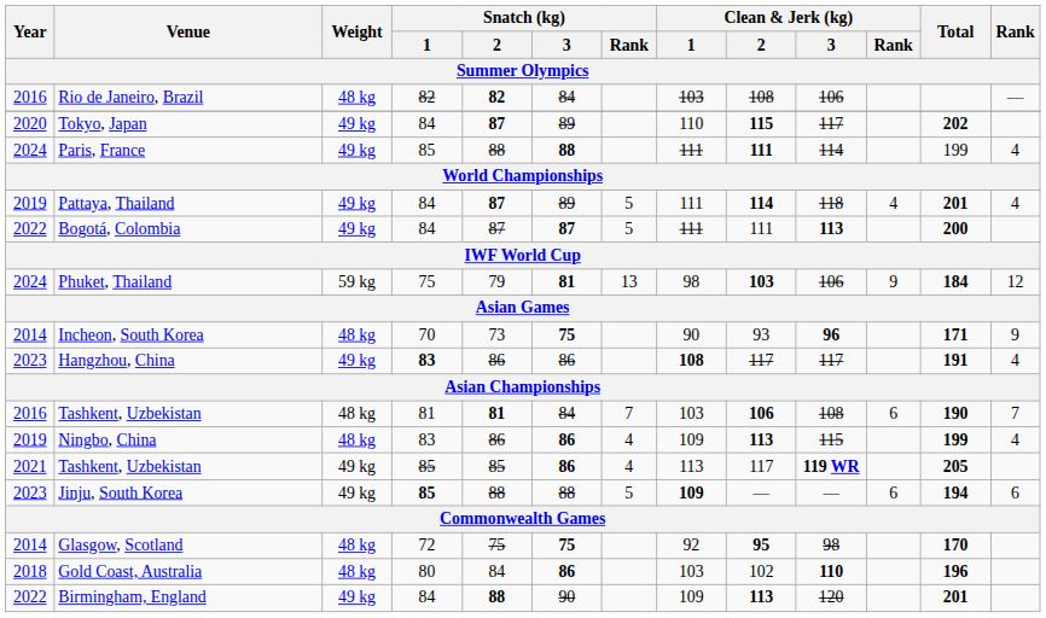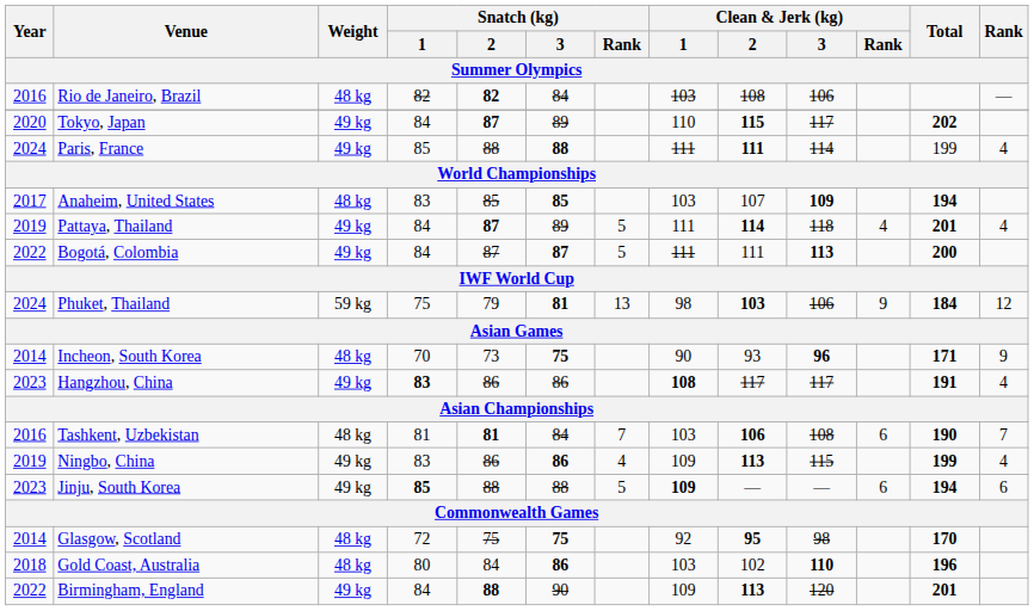 <table class="wikitable" style="text-align:center;">
 <tr>
 <th rowspan=2 width=40>Year</th>
 <th rowspan=2 width=250>Venue</th>
 <th rowspan=2 width=60>Weight</th>
 <th colspan=4>Snatch (kg)</th>
 <th colspan=4>Clean & Jerk (kg)</th>
 <th rowspan=2 width=60>Total</th>
 <th rowspan=2 width=40>Rank</th>
 </tr>
 <tr>
 <th width=60>1</th>
 <th width=60>2</th>
 <th width=60>3</th>
 <th width=45>Rank</th>
 <th width=60>1</th>
 <th width=60>2</th>
 <th width=60>3</th>
 <th width=45>Rank</th>
 </tr>
 <tr>
 <th colspan=13><a href='#'>Summer Olympics</a></th>
 </tr>
 <tr>
 <td><a href='#'>2016</a></td>
 <td align=left> <a href='#'>Rio de Janeiro</a>, <a href='#'>Brazil</a></td>
 <td><a href='#'>48 kg</a></td>
 <td><s>82</s></td>
 <td><strong>82</strong></td>
 <td><s>84</s></td>
 <td></td>
 <td><s>103</s></td>
 <td><s>108</s></td>
 <td><s>106</s></td>
 <td></td>
 <td></td>
 <td>―</td>
 </tr>
 <tr>
 </tr>
 <tr>
 <td><a href='#'>2020</a></td>
 <td align=left> <a href='#'>Tokyo</a>, <a href='#'>Japan</a></td>
 <td><a href='#'>49 kg</a></td>
 <td>84</td>
 <td><strong>87</strong></td>
 <td><s>89</s></td>
 <td></td>
 <td>110</td>
 <td><strong>115</strong></td>
 <td><s>117</s></td>
 <td></td>
 <td><strong>202</strong></td>
 <td><strong></strong></td>
 </tr>
 <tr>
 <td><a href='#'>2024</a></td>
 <td align=left> <a href='#'>Paris</a>, <a href='#'>France</a></td>
 <td><a href='#'>49 kg</a></td>
 <td>85</td>
 <td><s>88</s></td>
 <td><strong>88</strong></td>
 <td></td>
 <td><s>111</s></td>
 <td><strong>111</strong></td>
 <td><s>114</s></td>
 <td></td>
 <td>199</td>
 <td>4</td>
 </tr>
 <tr>
 <th colspan=13><a href='#'>World Championships</a></th>
+</tr>
+<tr>
+<td><a href='#'>2017</a></td>
+<td align=left> <a href='#'>Anaheim</a>, <a href='#'>United States</a></td>
+<td><a href='#'>48 kg</a></td>
+<td>83</td>
+<td><s>85</s></td>
+<td><strong>85</strong></td>
+<td></td>
+<td>103</td>
+<td>107</td>
+<td><strong>109</strong></td>
+<td></td>
+<td><strong>194</strong></td>
+<td></td>
 </tr>
 <tr>
 <td><a href='#'>2019</a></td>
 <td align=left> <a href='#'>Pattaya</a>, <a href='#'>Thailand</a></td>
 <td><a href='#'>49 kg</a></td>
 <td>84</td>
 <td><strong>87</strong></td>
 <td><s>89</s></td>
 <td>5</td>
 <td>111</td>
 <td><strong>114</strong></td>
 <td><s>118</s></td>
 <td>4</td>
 <td><strong>201</strong></td>
 <td>4</td>
 </tr>
 <tr>
 <td><a href='#'>2022</a></td>
 <td align=left> <a href='#'>Bogotá</a>, <a href='#'>Colombia</a></td>
 <td><a href='#'>49 kg</a></td>
 <td>84</td>
 <td><s>87</s></td>
 <td><strong>87</strong></td>
 <td>5</td>
 <td><s>111</s></td>
 <td>111</td>
 <td><strong>113</strong></td>
 <td></td>
 <td><strong>200</strong></td>
 <td></td>
 </tr>
 <tr>
 <th colspan=13><a href='#'>IWF World Cup</a></th>
 </tr>
 <tr>
 <td><a href='#'>2024</a></td>
 <td align=left> <a href='#'>Phuket</a>, <a href='#'>Thailand</a></td>
 <td>59 kg</td>
 <td>75</td>
 <td>79</td>
 <td><strong>81</strong></td>
 <td>13</td>
 <td>98</td>
 <td><strong>103</strong></td>
 <td><s>106</s></td>
 <td>9</td>
 <td><strong>184</strong></td>
 <td>12</td>
 </tr>
 <tr>
 <th colspan=13><a href='#'>Asian Games</a></th>
 </tr>
 <tr>
 <td><a href='#'>2014</a></td>
 <td align=left> <a href='#'>Incheon</a>, <a href='#'>South Korea</a></td>
 <td><a href='#'>48 kg</a></td>
 <td>70</td>
 <td>73</td>
 <td><strong>75</strong></td>
 <td></td>
 <td>90</td>
 <td>93</td>
 <td><strong>96</strong></td>
 <td></td>
 <td><strong>171</strong></td>
 <td>9</td>
 </tr>
 <tr>
 <td><a href='#'>2023</a></td>
 <td align=left> <a href='#'>Hangzhou</a>, <a href='#'>China</a></td>
 <td><a href='#'>49 kg</a></td>
 <td><strong>83</strong></td>
 <td><s>86</s></td>
 <td><s>86</s></td>
 <td></td>
 <td><strong>108</strong></td>
 <td><s>117</s></td>
 <td><s>117</s></td>
 <td></td>
 <td><strong>191</strong></td>
 <td>4</td>
 </tr>
 <tr>
 <th colspan=13><a href='#'>Asian Championships</a></th>
 </tr>
 <tr>
 <td><a href='#'>2016</a></td>
 <td align=left> <a href='#'>Tashkent</a>, <a href='#'>Uzbekistan</a></td>
 <td>48 kg</td>
 <td>81</td>
 <td><strong>81</strong></td>
 <td><s>84</s></td>
 <td>7</td>
 <td>103</td>
 <td><strong>106</strong></td>
 <td><s>108</s></td>
 <td>6</td>
 <td><strong>190</strong></td>
 <td>7</td>
 </tr>
 <tr>
 <td><a href='#'>2019</a></td>
 <td align=left> <a href='#'>Ningbo</a>, <a href='#'>China</a></td>
-<td><a href='#'>48 kg</a></td>
+<td>49 kg</td>
 <td>83</td>
 <td><s>86</s></td>
 <td><strong>86</strong></td>
 <td>4</td>
 <td>109</td>
 <td><strong>113</strong></td>
 <td><s>115</s></td>
 <td></td>
 <td><strong>199</strong></td>
 <td>4</td>
-</tr>
-<tr>
-<td><a href='#'>2021</a></td>
-<td align=left> <a href='#'>Tashkent</a>, <a href='#'>Uzbekistan</a></td>
-<td>49 kg</td>
-<td><s>85</s></td>
-<td><s>85</s></td>
-<td><strong>86</strong></td>
-<td>4</td>
-<td>113</td>
-<td>117</td>
-<td><strong>119 <a href='#'>WR</a></strong></td>
-<td></td>
-<td><strong>205</strong></td>
-<td></td>
 </tr>
 <tr>
 <td><a href='#'>2023</a></td>
 <td align=left> <a href='#'>Jinju</a>, <a href='#'>South Korea</a></td>
 <td>49 kg</td>
 <td><strong>85</strong></td>
 <td><s>88</s></td>
 <td><s>88</s></td>
 <td>5</td>
 <td><strong>109</strong></td>
 <td>—</td>
 <td>—</td>
 <td>6</td>
 <td><strong>194</strong></td>
 <td>6</td>
 </tr>
 <tr>
 <th colspan=13><a href='#'>Commonwealth Games</a></th>
 </tr>
 <tr>
 <td><a href='#'>2014</a></td>
 <td align=left> <a href='#'>Glasgow</a>, <a href='#'>Scotland</a></td>
 <td><a href='#'>48 kg</a></td>
 <td>72</td>
 <td><s>75</s></td>
 <td><strong>75</strong></td>
 <td></td>
 <td>92</td>
 <td><strong>95</strong></td>
 <td><s>98</s></td>
 <td></td>
 <td><strong>170</strong></td>
 <td></td>
 </tr>
 <tr>
 <td><a href='#'>2018</a></td>
 <td align=left> <a href='#'>Gold Coast, Australia</a></td>
 <td><a href='#'>48 kg</a></td>
 <td>80</td>
 <td>84</td>
 <td><strong>86</strong></td>
 <td></td>
 <td>103</td>
 <td>102</td>
 <td><strong>110</strong></td>
 <td></td>
 <td><strong>196</strong></td>
 <td></td>
 </tr>
 <tr>
 <td><a href='#'>2022</a></td>
 <td align=left> <a href='#'>Birmingham, England</a></td>
 <td><a href='#'>49 kg</a></td>
 <td>84</td>
 <td><strong>88</strong></td>
 <td><s>90</s></td>
 <td></td>
 <td>109</td>
 <td><strong>113</strong></td>
 <td><s>120</s></td>
 <td></td>
 <td><strong>201</strong></td>
 <td></td>
 </tr>
 </table>
